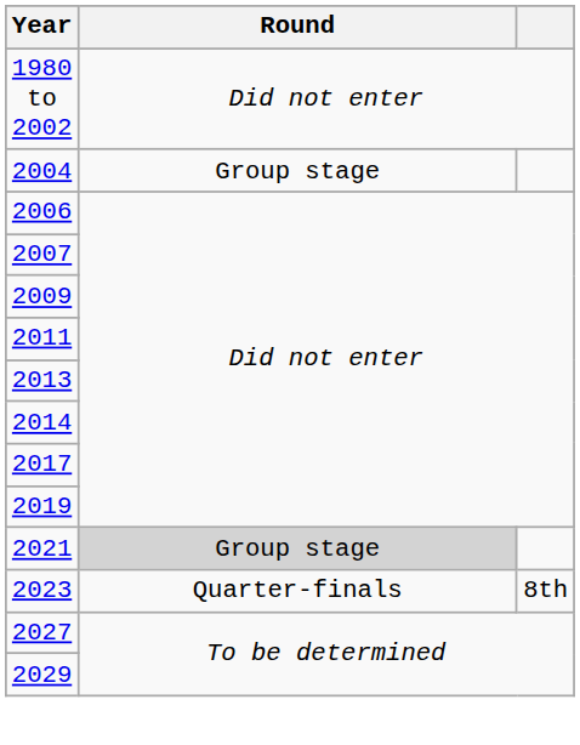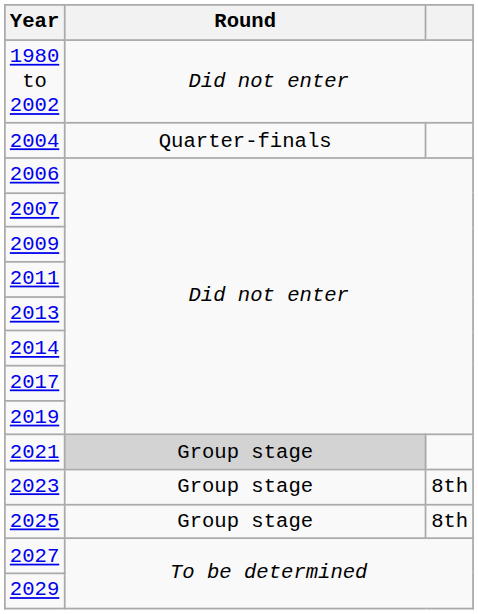 <table class="wikitable" style="text-align: center; font-size:90%">
 <tr>
 <th>Year</th>
 <th style="width:200px">Round</th>
 <th></th>
 </tr>
 <tr>
 <td><a href='#'>1980</a><br>to<br><a href='#'>2002</a></td>
 <td colspan="2"><em>Did not enter</em></td>
 </tr>
 <tr>
 <td><a href='#'>2004</a></td>
-<td>Group stage</td>
+<td>Quarter-finals</td>
 <td></td>
 </tr>
 <tr>
 <td><a href='#'>2006</a></td>
 <td colspan="2" rowspan="8"><em>Did not enter</em></td>
 </tr>
 <tr>
 <td><a href='#'>2007</a></td>
 </tr>
 <tr>
 <td><a href='#'>2009</a></td>
 </tr>
 <tr>
 <td><a href='#'>2011</a></td>
 </tr>
 <tr>
 <td><a href='#'>2013</a></td>
 </tr>
 <tr>
 <td><a href='#'>2014</a></td>
 </tr>
 <tr>
 <td><a href='#'>2017</a></td>
 </tr>
 <tr>
 <td><a href='#'>2019</a></td>
 </tr>
 <tr>
 <td><a href='#'>2021</a></td>
 <td style="background: lightgrey;">Group stage</td>
 <td></td>
 </tr>
 <tr>
 <td><a href='#'>2023</a></td>
-<td>Quarter-finals</td>
+<td>Group stage</td>
+<td>8th</td>
+</tr>
+<tr>
+<td><a href='#'>2025</a></td>
+<td>Group stage</td>
 <td>8th</td>
 </tr>
 <tr>
 <td><a href='#'>2027</a></td>
 <td colspan="2" rowspan="2"><em>To be determined</em></td>
 </tr>
 <tr>
 <td><a href='#'>2029</a></td>
 </tr>
 </table>
